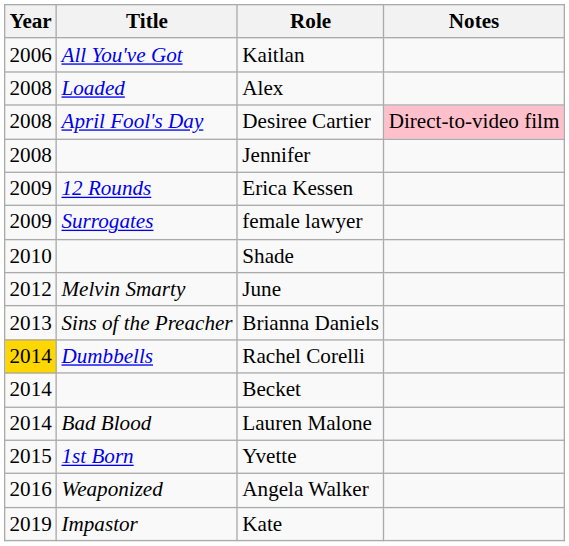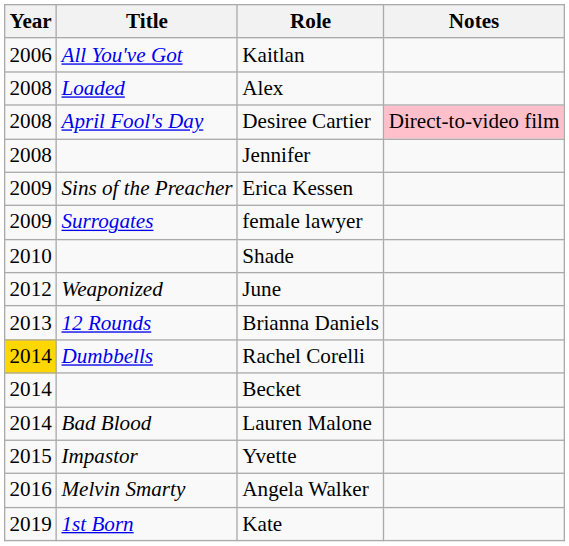 <table class="wikitable sortable">
 <tr>
 <th>Year</th>
 <th>Title</th>
 <th>Role</th>
 <th class="unsortable">Notes</th>
 </tr>
 <tr>
 <td>2006</td>
 <td><em><a href='#'>All You've Got</a></em></td>
 <td>Kaitlan</td>
 <td></td>
 </tr>
 <tr>
 <td>2008</td>
 <td><em><a href='#'>Loaded</a></em></td>
 <td>Alex</td>
 <td></td>
 </tr>
 <tr>
 <td>2008</td>
 <td><em><a href='#'>April Fool's Day</a></em></td>
 <td>Desiree Cartier</td>
 <td style="background: pink;">Direct-to-video film</td>
 </tr>
 <tr>
 <td>2008</td>
 <td><em></em></td>
 <td>Jennifer</td>
 <td></td>
 </tr>
 <tr>
 <td>2009</td>
-<td><em><a href='#'>12 Rounds</a></em></td>
+<td><em>Sins of the Preacher</em></td>
 <td>Erica Kessen</td>
 <td></td>
 </tr>
 <tr>
 <td>2009</td>
 <td><em><a href='#'>Surrogates</a></em></td>
 <td>female lawyer</td>
 <td></td>
 </tr>
 <tr>
 <td>2010</td>
 <td><em></em></td>
 <td>Shade</td>
 <td></td>
 </tr>
 <tr>
 <td>2012</td>
-<td><em>Melvin Smarty</em></td>
+<td><em>Weaponized</em></td>
 <td>June</td>
 <td></td>
 </tr>
 <tr>
 <td>2013</td>
-<td><em>Sins of the Preacher</em></td>
+<td><em><a href='#'>12 Rounds</a></em></td>
 <td>Brianna Daniels</td>
 <td></td>
 </tr>
 <tr>
 <td style="background: gold;">2014</td>
 <td><em><a href='#'>Dumbbells</a></em></td>
 <td>Rachel Corelli</td>
 <td></td>
 </tr>
 <tr>
 <td>2014</td>
 <td><em></em></td>
 <td>Becket</td>
 <td></td>
 </tr>
 <tr>
 <td>2014</td>
 <td><em>Bad Blood</em></td>
 <td>Lauren Malone</td>
 <td></td>
 </tr>
 <tr>
 <td>2015</td>
-<td><em><a href='#'>1st Born</a></em></td>
+<td><em>Impastor</em></td>
 <td>Yvette</td>
 <td></td>
 </tr>
 <tr>
 <td>2016</td>
-<td><em>Weaponized</em></td>
+<td><em>Melvin Smarty</em></td>
 <td>Angela Walker</td>
 <td></td>
 </tr>
 <tr>
 <td>2019</td>
-<td><em>Impastor</em></td>
+<td><em><a href='#'>1st Born</a></em></td>
 <td>Kate</td>
 <td></td>
 </tr>
 </table>
